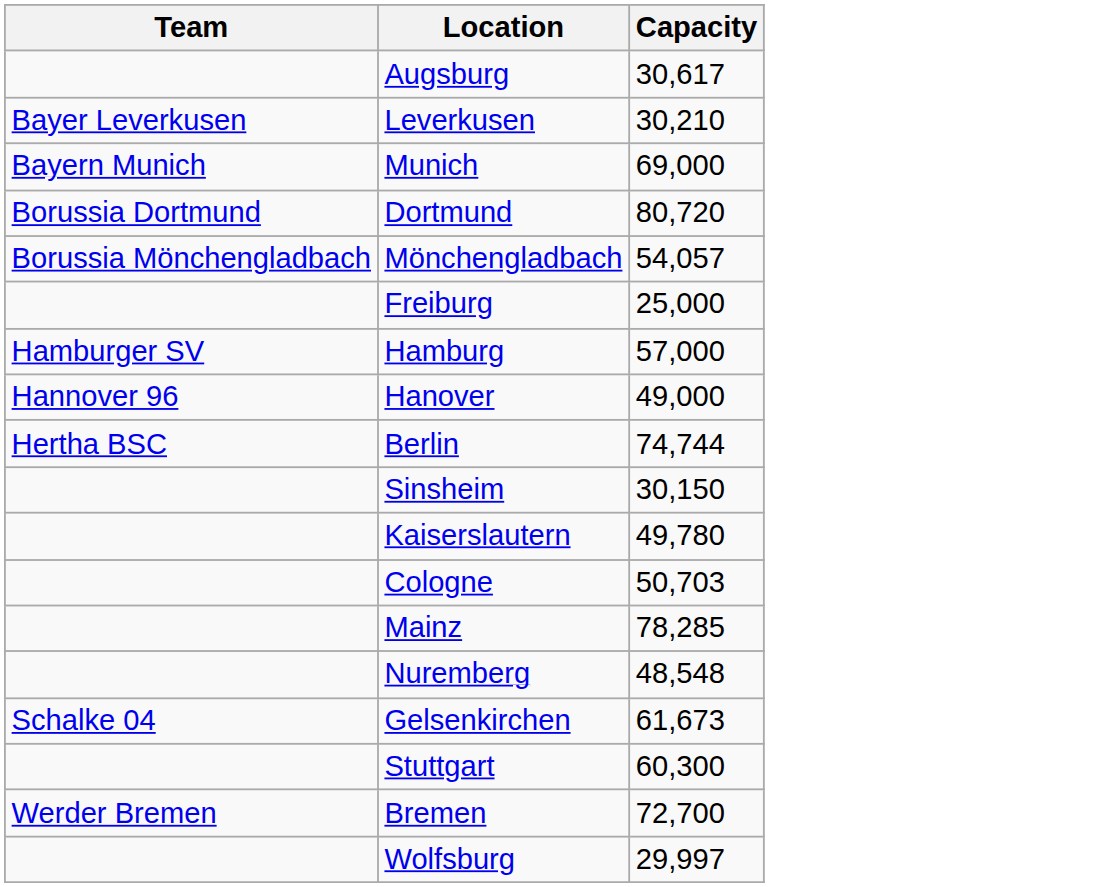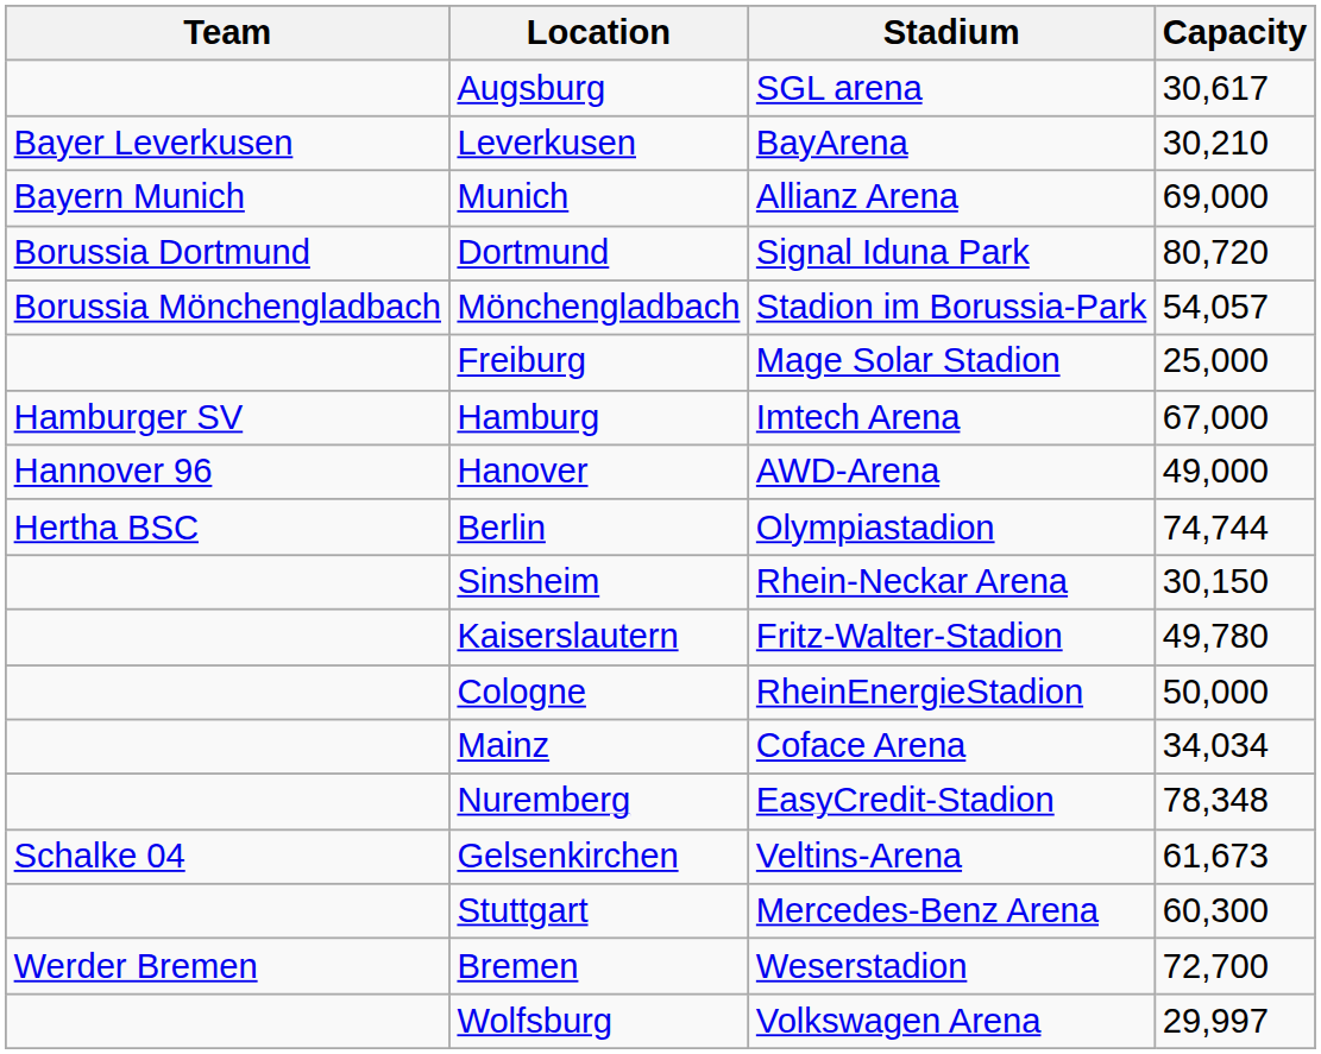 <table class="wikitable sortable" style="text-align: left">
 <tr>
 <th>Team</th>
 <th>Location</th>
+<th>Stadium</th>
 <th>Capacity</th>
 </tr>
 <tr>
 <td></td>
 <td><a href='#'>Augsburg</a></td>
+<td><a href='#'>SGL arena</a></td>
 <td>30,617</td>
 </tr>
 <tr>
 <td><a href='#'>Bayer Leverkusen</a></td>
 <td><a href='#'>Leverkusen</a></td>
+<td><a href='#'>BayArena</a></td>
 <td>30,210</td>
 </tr>
 <tr>
 <td><a href='#'>Bayern Munich</a></td>
 <td><a href='#'>Munich</a></td>
+<td><a href='#'>Allianz Arena</a></td>
 <td>69,000</td>
 </tr>
 <tr>
 <td><a href='#'>Borussia Dortmund</a></td>
 <td><a href='#'>Dortmund</a></td>
+<td><a href='#'>Signal Iduna Park</a></td>
 <td>80,720</td>
 </tr>
 <tr>
 <td><a href='#'>Borussia Mönchengladbach</a></td>
 <td><a href='#'>Mönchengladbach</a></td>
+<td><a href='#'>Stadion im Borussia-Park</a></td>
 <td>54,057</td>
 </tr>
 <tr>
 <td></td>
 <td><a href='#'>Freiburg</a></td>
+<td><a href='#'>Mage Solar Stadion</a></td>
 <td>25,000</td>
 </tr>
 <tr>
 <td><a href='#'>Hamburger SV</a></td>
 <td><a href='#'>Hamburg</a></td>
-<td>57,000</td>
+<td><a href='#'>Imtech Arena</a></td>
+<td>67,000</td>
 </tr>
 <tr>
 <td><a href='#'>Hannover 96</a></td>
 <td><a href='#'>Hanover</a></td>
+<td><a href='#'>AWD-Arena</a></td>
 <td>49,000</td>
 </tr>
 <tr>
 <td><a href='#'>Hertha BSC</a></td>
 <td><a href='#'>Berlin</a></td>
+<td><a href='#'>Olympiastadion</a></td>
 <td>74,744</td>
 </tr>
 <tr>
 <td></td>
 <td><a href='#'>Sinsheim</a></td>
+<td><a href='#'>Rhein-Neckar Arena</a></td>
 <td>30,150</td>
 </tr>
 <tr>
 <td></td>
 <td><a href='#'>Kaiserslautern</a></td>
+<td><a href='#'>Fritz-Walter-Stadion</a></td>
 <td>49,780</td>
 </tr>
 <tr>
 <td></td>
 <td><a href='#'>Cologne</a></td>
-<td>50,703</td>
+<td><a href='#'>RheinEnergieStadion</a></td>
+<td>50,000</td>
 </tr>
 <tr>
 <td></td>
 <td><a href='#'>Mainz</a></td>
-<td>78,285</td>
+<td><a href='#'>Coface Arena</a></td>
+<td>34,034</td>
 </tr>
 <tr>
 <td></td>
 <td><a href='#'>Nuremberg</a></td>
-<td>48,548</td>
+<td><a href='#'>EasyCredit-Stadion</a></td>
+<td>78,348</td>
 </tr>
 <tr>
 <td><a href='#'>Schalke 04</a></td>
 <td><a href='#'>Gelsenkirchen</a></td>
+<td><a href='#'>Veltins-Arena</a></td>
 <td>61,673</td>
 </tr>
 <tr>
 <td></td>
 <td><a href='#'>Stuttgart</a></td>
+<td><a href='#'>Mercedes-Benz Arena</a></td>
 <td>60,300</td>
 </tr>
 <tr>
 <td><a href='#'>Werder Bremen</a></td>
 <td><a href='#'>Bremen</a></td>
+<td><a href='#'>Weserstadion</a></td>
 <td>72,700</td>
 </tr>
 <tr>
 <td></td>
 <td><a href='#'>Wolfsburg</a></td>
+<td><a href='#'>Volkswagen Arena</a></td>
 <td>29,997</td>
 </tr>
 </table>
